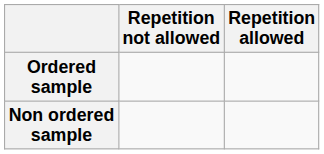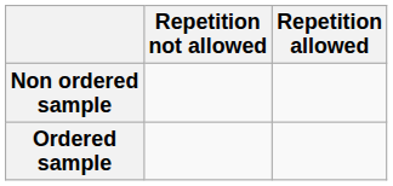 <table class="wikitable">
 <tr>
 <th></th>
 <th>Repetition<br>not allowed</th>
 <th>Repetition<br>allowed</th>
 </tr>
 <tr>
+<th>Non ordered<br>sample</th>
+<td></td>
+<td></td>
+</tr>
+<tr>
 <th>Ordered<br>sample</th>
 <td></td>
 <td></td>
 </tr>
-<tr>
-<th>Non ordered<br>sample</th>
-<td></td>
-<td></td>
-</tr>
 </table>
